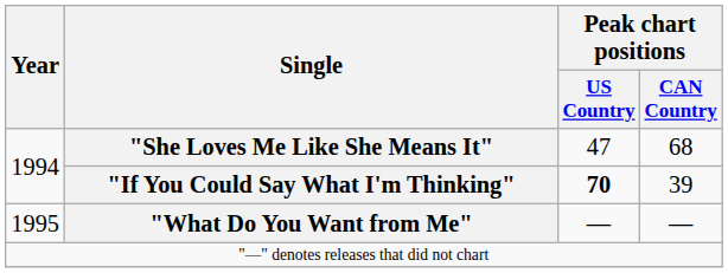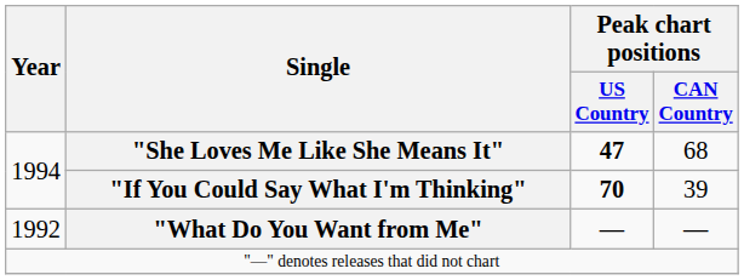 <table class="wikitable plainrowheaders" style="text-align:center;">
 <tr>
 <th rowspan="2">Year</th>
 <th rowspan="2" style="width:20em;">Single</th>
 <th colspan="2">Peak chart<br>positions</th>
 </tr>
 <tr style="font-size:smaller;">
 <th width="45"><a href='#'>US Country</a></th>
 <th width="45"><a href='#'>CAN Country</a></th>
 </tr>
 <tr>
 <td rowspan="2">1994</td>
 <th scope="row">"She Loves Me Like She Means It"</th>
-<td>47</td>
+<td><strong>47</strong></td>
 <td>68</td>
 </tr>
 <tr>
 <th scope="row">"If You Could Say What I'm Thinking"</th>
 <td><strong>70</strong></td>
 <td>39</td>
 </tr>
 <tr>
-<td>1995</td>
+<td>1992</td>
 <th scope="row">"What Do You Want from Me"</th>
 <td>—</td>
 <td>—</td>
 </tr>
 <tr>
 <td colspan="5" style="font-size:8pt">"—" denotes releases that did not chart</td>
 </tr>
 <tr>
 </tr>
 </table>
